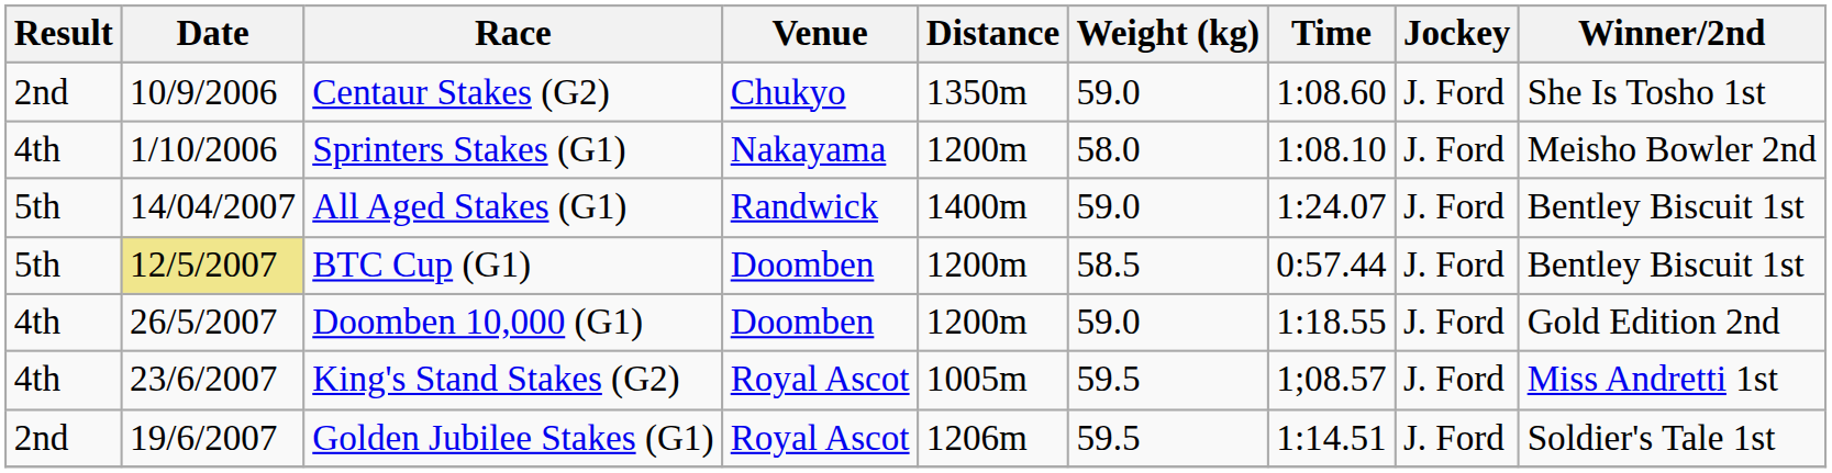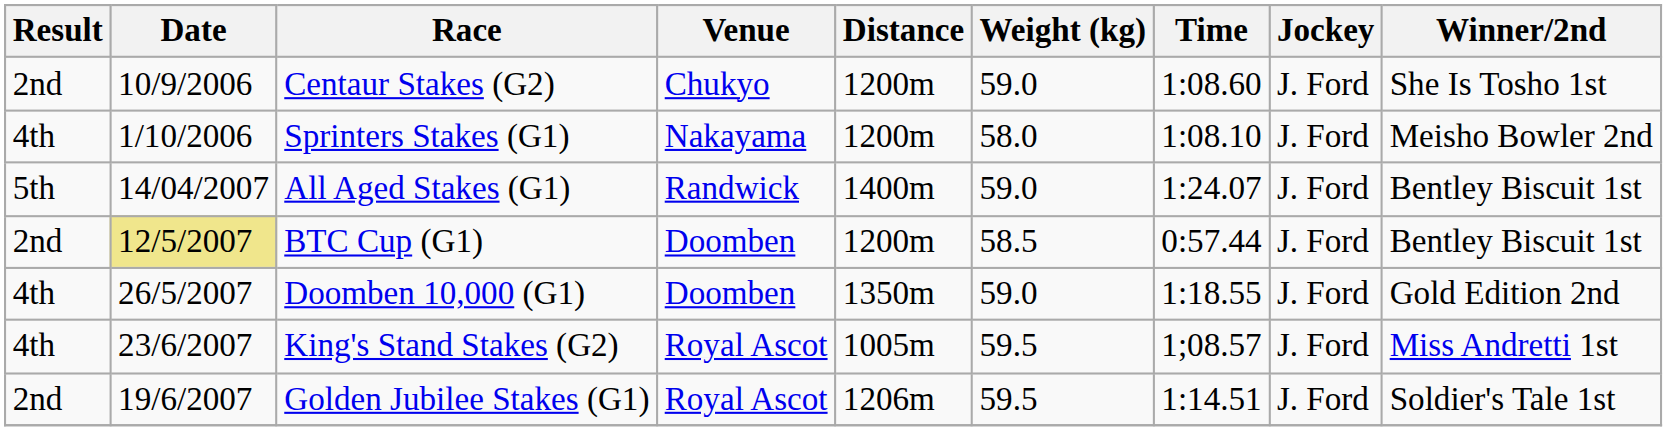 <table class="wikitable">
 <tr style="background:silver; color:black">
 <th>Result</th>
 <th>Date</th>
 <th>Race</th>
 <th>Venue</th>
 <th>Distance</th>
 <th>Weight (kg)</th>
 <th>Time</th>
 <th>Jockey</th>
 <th>Winner/2nd</th>
 </tr>
 <tr>
 <td>2nd</td>
 <td>10/9/2006</td>
 <td><a href='#'>Centaur Stakes</a> (G2)</td>
 <td><a href='#'>Chukyo</a></td>
-<td>1350m</td>
+<td>1200m</td>
 <td>59.0</td>
 <td>1:08.60</td>
 <td>J. Ford</td>
 <td>She Is Tosho 1st</td>
 </tr>
 <tr>
 <td>4th</td>
 <td>1/10/2006</td>
 <td><a href='#'>Sprinters Stakes</a> (G1)</td>
 <td><a href='#'>Nakayama</a></td>
 <td>1200m</td>
 <td>58.0</td>
 <td>1:08.10</td>
 <td>J. Ford</td>
 <td>Meisho Bowler 2nd</td>
 </tr>
 <tr>
 <td>5th</td>
 <td>14/04/2007</td>
 <td><a href='#'>All Aged Stakes</a> (G1)</td>
 <td><a href='#'>Randwick</a></td>
 <td>1400m</td>
 <td>59.0</td>
 <td>1:24.07</td>
 <td>J. Ford</td>
 <td>Bentley Biscuit 1st</td>
 </tr>
 <tr>
-<td>5th</td>
+<td>2nd</td>
 <td style="background: khaki;">12/5/2007</td>
 <td><a href='#'>BTC Cup</a> (G1)</td>
 <td><a href='#'>Doomben</a></td>
 <td>1200m</td>
 <td>58.5</td>
 <td>0:57.44</td>
 <td>J. Ford</td>
 <td>Bentley Biscuit  1st</td>
 </tr>
 <tr>
 <td>4th</td>
 <td>26/5/2007</td>
 <td><a href='#'>Doomben 10,000</a> (G1)</td>
 <td><a href='#'>Doomben</a></td>
-<td>1200m</td>
+<td>1350m</td>
 <td>59.0</td>
 <td>1:18.55</td>
 <td>J. Ford</td>
 <td>Gold Edition 2nd</td>
 </tr>
 <tr>
 <td>4th</td>
 <td>23/6/2007</td>
 <td><a href='#'>King's Stand Stakes</a> (G2)</td>
 <td><a href='#'>Royal Ascot</a></td>
 <td>1005m</td>
 <td>59.5</td>
 <td>1;08.57</td>
 <td>J. Ford</td>
 <td><a href='#'>Miss Andretti</a> 1st</td>
 </tr>
 <tr>
 <td>2nd</td>
 <td>19/6/2007</td>
 <td><a href='#'>Golden Jubilee Stakes</a> (G1)</td>
 <td><a href='#'>Royal Ascot</a></td>
 <td>1206m</td>
 <td>59.5</td>
 <td>1:14.51</td>
 <td>J. Ford</td>
 <td>Soldier's Tale 1st</td>
 </tr>
 <tr>
 </tr>
 </table>
